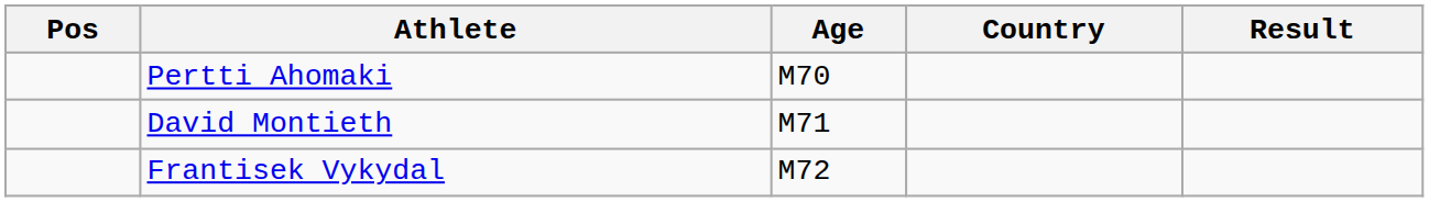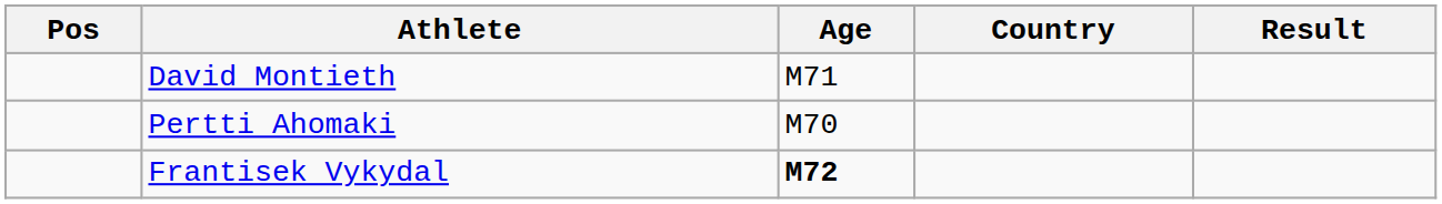 <table class="wikitable"  style="text-align:center; width:50%;">
 <tr>
 <th>Pos</th>
 <th>Athlete</th>
 <th>Age</th>
 <th>Country</th>
 <th>Result</th>
 </tr>
 <tr>
 <td align=center></td>
+<td align=left><a href='#'>David Montieth</a></td>
+<td align=left>M71</td>
+<td align=left></td>
+<td></td>
+</tr>
+<tr>
+<td align=center></td>
 <td align=left><a href='#'>Pertti Ahomaki</a></td>
 <td align=left>M70</td>
 <td align=left></td>
 <td></td>
 </tr>
 <tr>
 <td align=center></td>
-<td align=left><a href='#'>David Montieth</a></td>
-<td align=left>M71</td>
-<td align=left></td>
-<td></td>
-</tr>
-<tr>
-<td align=center></td>
 <td align=left><a href='#'>Frantisek Vykydal</a></td>
-<td align=left>M72</td>
+<td align=left><strong>M72</strong></td>
 <td align=left></td>
 <td></td>
 </tr>
 </table>
